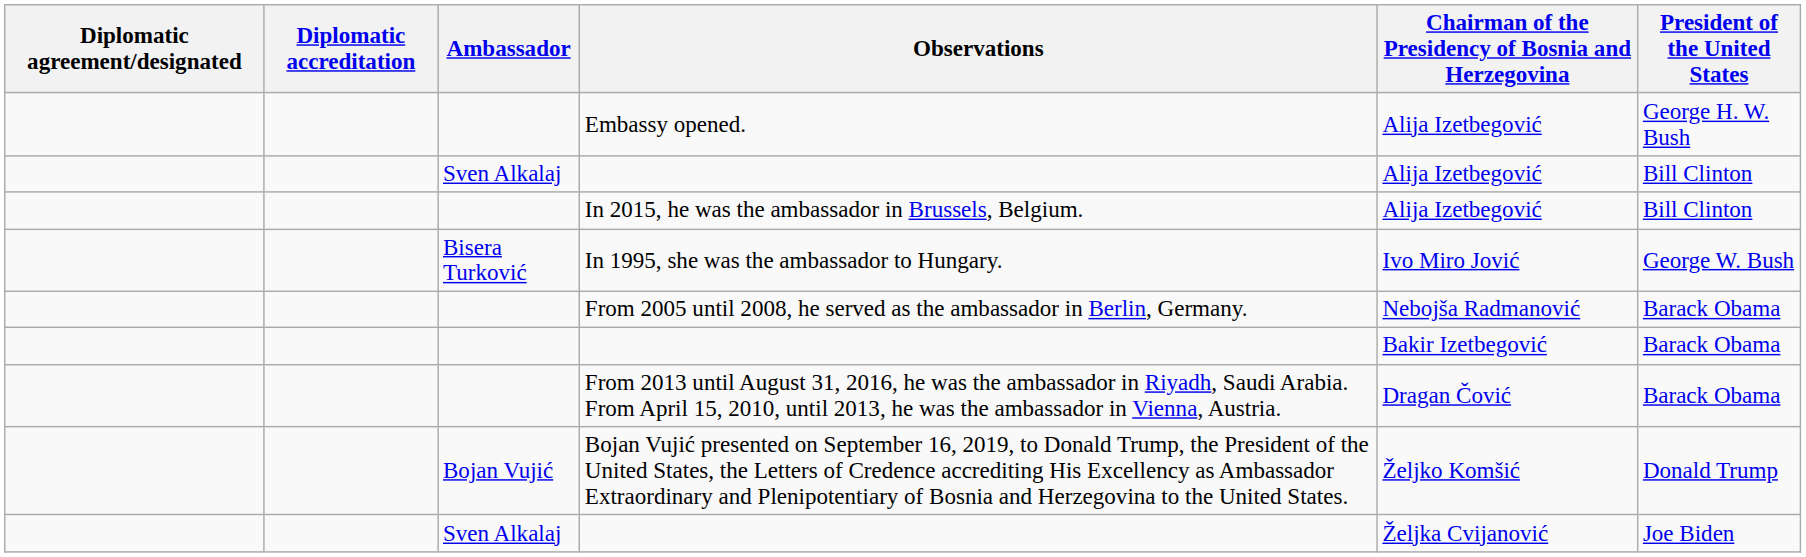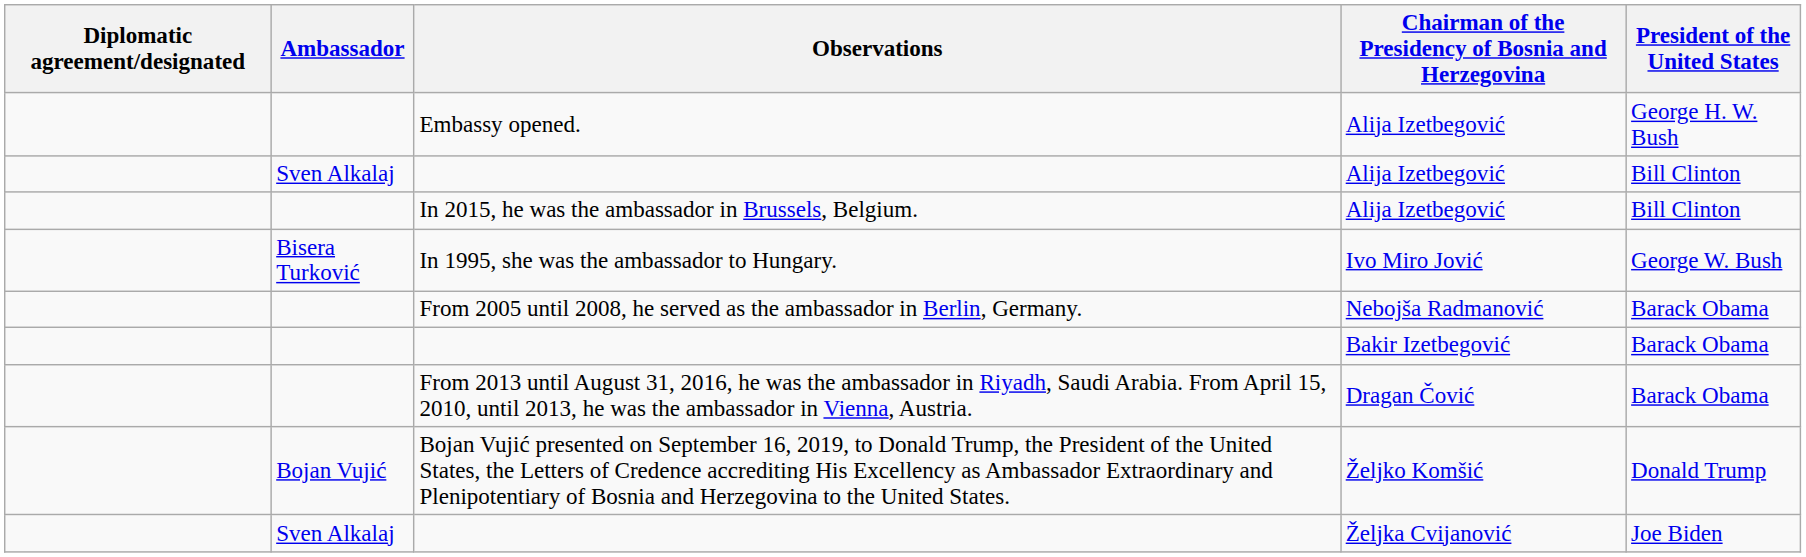 <table class="wikitable sortable">
 <tr>
 <th>Diplomatic agreement/designated</th>
-<th><a href='#'>Diplomatic accreditation</a></th>
 <th><a href='#'>Ambassador</a></th>
 <th>Observations</th>
 <th><a href='#'>Chairman of the Presidency of Bosnia and Herzegovina</a></th>
 <th><a href='#'>President of the United States</a></th>
 </tr>
 <tr>
 <td></td>
 <td></td>
-<td></td>
 <td>Embassy opened.</td>
 <td><a href='#'>Alija Izetbegović</a></td>
 <td><a href='#'>George H. W. Bush</a></td>
 </tr>
 <tr>
-<td></td>
 <td></td>
 <td><a href='#'>Sven Alkalaj</a></td>
 <td></td>
 <td><a href='#'>Alija Izetbegović</a></td>
 <td><a href='#'>Bill Clinton</a></td>
 </tr>
 <tr>
 <td></td>
 <td></td>
-<td></td>
 <td>In 2015, he was the ambassador in <a href='#'>Brussels</a>, Belgium.</td>
 <td><a href='#'>Alija Izetbegović</a></td>
 <td><a href='#'>Bill Clinton</a></td>
 </tr>
 <tr>
-<td></td>
 <td></td>
 <td><a href='#'>Bisera Turković</a></td>
 <td>In 1995, she was the ambassador to Hungary.</td>
 <td><a href='#'>Ivo Miro Jović</a></td>
 <td><a href='#'>George W. Bush</a></td>
 </tr>
 <tr>
-<td></td>
 <td></td>
 <td></td>
 <td>From 2005 until 2008, he served as the ambassador in <a href='#'>Berlin</a>, Germany.</td>
 <td><a href='#'>Nebojša Radmanović</a></td>
 <td><a href='#'>Barack Obama</a></td>
 </tr>
 <tr>
 <td></td>
 <td></td>
 <td></td>
-<td></td>
 <td><a href='#'>Bakir Izetbegović</a></td>
 <td><a href='#'>Barack Obama</a></td>
 </tr>
 <tr>
-<td></td>
 <td></td>
 <td></td>
 <td>From 2013 until August 31, 2016, he was the ambassador in <a href='#'>Riyadh</a>, Saudi Arabia. From April 15, 2010, until 2013, he was the ambassador in <a href='#'>Vienna</a>, Austria.</td>
 <td><a href='#'>Dragan Čović</a></td>
 <td><a href='#'>Barack Obama</a></td>
 </tr>
 <tr>
 <td></td>
-<td></td>
 <td><a href='#'>Bojan Vujić</a></td>
 <td>Bojan Vujić presented on September 16, 2019, to Donald Trump, the President of the United States, the Letters of Credence accrediting His Excellency as Ambassador Extraordinary and Plenipotentiary of Bosnia and Herzegovina to the United States.</td>
 <td><a href='#'>Željko Komšić</a></td>
 <td><a href='#'>Donald Trump</a></td>
 </tr>
 <tr>
 <td></td>
-<td></td>
 <td><a href='#'>Sven Alkalaj</a></td>
 <td></td>
 <td><a href='#'>Željka Cvijanović</a></td>
 <td><a href='#'>Joe Biden</a></td>
 </tr>
 </table>
